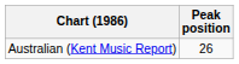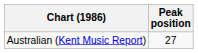 <table class="wikitable">
 <tr>
 <th>Chart (1986)</th>
 <th>Peak<br>position</th>
 </tr>
 <tr>
 <td>Australian (<a href='#'>Kent Music Report</a>)</td>
-<td align="center">26</td>
+<td align="center">27</td>
 </tr>
 </table>
